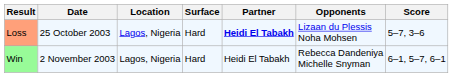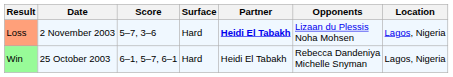 <table class="sortable wikitable" style=font-size:97%>
 <tr>
 <th>Result</th>
 <th>Date</th>
-<th>Location</th>
+<th>Score</th>
 <th>Surface</th>
 <th>Partner</th>
 <th>Opponents</th>
-<th>Score</th>
+<th>Location</th>
 </tr>
 <tr style="background:#f0f8ff;">
 <td style="background:#ffa07a;">Loss</td>
-<td>25 October 2003</td>
-<td><a href='#'>Lagos</a>, Nigeria</td>
+<td>2 November 2003</td>
+<td>5–7, 3–6</td>
 <td>Hard</td>
 <td><strong> <a href='#'>Heidi El Tabakh</a></strong></td>
 <td> <a href='#'>Lizaan du Plessis</a> <br>  Noha Mohsen</td>
-<td>5–7, 3–6</td>
+<td><a href='#'>Lagos</a>, Nigeria</td>
 </tr>
 <tr style="background:#f0f8ff;">
 <td style="background:#98fb98;">Win</td>
-<td>2 November 2003</td>
-<td>Lagos, Nigeria</td>
+<td>25 October 2003</td>
+<td>6–1, 5–7, 6–1</td>
 <td>Hard</td>
 <td> Heidi El Tabakh</td>
 <td> Rebecca Dandeniya <br>  Michelle Snyman</td>
-<td>6–1, 5–7, 6–1</td>
+<td>Lagos, Nigeria</td>
 </tr>
 </table>
